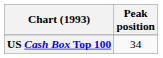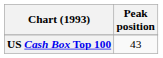 <table class="wikitable sortable plainrowheaders">
 <tr>
 <th>Chart (1993)</th>
 <th>Peak<br>position</th>
 </tr>
 <tr>
 </tr>
 <tr>
 </tr>
 <tr>
 </tr>
 <tr>
 <th scope="row">US <a href='#'><em>Cash Box</em> Top 100</a></th>
-<td align="center">34</td>
+<td align="center">43</td>
 </tr>
 </table>
